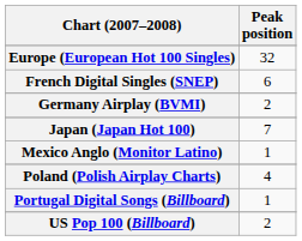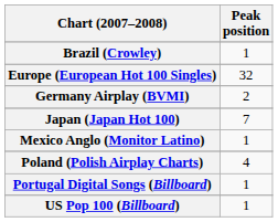 <table class="wikitable sortable plainrowheaders" style="text-align:center">
 <tr>
 <th scope="col">Chart (2007–2008)</th>
 <th scope="col">Peak<br>position</th>
 </tr>
 <tr>
 </tr>
 <tr>
 </tr>
 <tr>
 </tr>
 <tr>
+</tr>
+<tr>
+<th scope="row">Brazil (<a href='#'>Crowley</a>)</th>
+<td>1</td>
 </tr>
 <tr>
 </tr>
 <tr>
 </tr>
 <tr>
 </tr>
 <tr>
 </tr>
 <tr>
 </tr>
 <tr>
 </tr>
 <tr>
 <th scope="row">Europe (<a href='#'>European Hot 100 Singles</a>)</th>
 <td>32</td>
-</tr>
-<tr>
-<th scope="row">French Digital Singles (<a href='#'>SNEP</a>)</th>
-<td>6</td>
 </tr>
 <tr>
 </tr>
 <tr>
 <th scope="row">Germany Airplay (<a href='#'>BVMI</a>)</th>
 <td>2</td>
 </tr>
 <tr>
 </tr>
 <tr>
 <th scope="row">Japan (<a href='#'>Japan Hot 100</a>)</th>
 <td>7</td>
 </tr>
 <tr>
 <th scope="row">Mexico Anglo (<a href='#'>Monitor Latino</a>)</th>
 <td>1</td>
 </tr>
 <tr>
 </tr>
 <tr>
 </tr>
 <tr>
 </tr>
 <tr>
 </tr>
 <tr>
 <th scope="row">Poland (<a href='#'>Polish Airplay Charts</a>)</th>
 <td>4</td>
 </tr>
 <tr>
 <th scope="row"><a href='#'>Portugal Digital Songs</a> (<em><a href='#'>Billboard</a></em>)</th>
 <td style="text-align:center;">1</td>
 </tr>
 <tr>
 </tr>
 <tr>
 </tr>
 <tr>
 </tr>
 <tr>
 </tr>
 <tr>
 </tr>
 <tr>
 </tr>
 <tr>
 </tr>
 <tr>
 </tr>
 <tr>
 </tr>
 <tr>
 </tr>
 <tr>
 <th scope="row">US <a href='#'>Pop 100</a> (<em><a href='#'>Billboard</a></em>)</th>
-<td>2</td>
+<td>1</td>
 </tr>
 </table>
